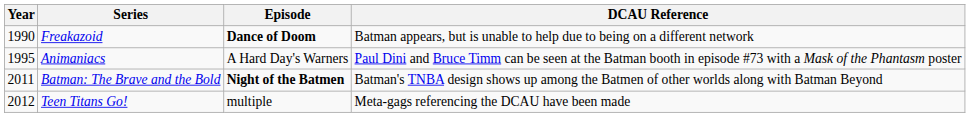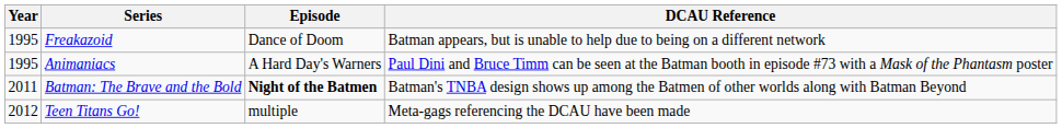 <table class="wikitable">
 <tr>
 <th scope="col">Year</th>
 <th scope="col">Series</th>
 <th scope="col">Episode</th>
 <th scope="col">DCAU Reference</th>
 </tr>
 <tr>
-<td>1990</td>
+<td>1995</td>
 <td><em><a href='#'>Freakazoid</a></em></td>
-<td><strong>Dance of Doom</strong></td>
+<td>Dance of Doom</td>
 <td>Batman appears, but is unable to help due to being on a different network</td>
 </tr>
 <tr>
 <td>1995</td>
 <td><em><a href='#'>Animaniacs</a></em></td>
 <td>A Hard Day's Warners</td>
 <td><a href='#'>Paul Dini</a> and <a href='#'>Bruce Timm</a> can be seen at the Batman booth in episode #73 with a <em>Mask of the Phantasm</em> poster</td>
 </tr>
 <tr>
 <td>2011</td>
 <td><em><a href='#'>Batman: The Brave and the Bold</a></em></td>
 <td><strong>Night of the Batmen</strong></td>
 <td>Batman's <a href='#'>TNBA</a> design shows up among the Batmen of other worlds along with Batman Beyond</td>
 </tr>
 <tr>
 <td>2012</td>
 <td><em><a href='#'>Teen Titans Go!</a></em></td>
 <td>multiple</td>
 <td>Meta-gags referencing the DCAU have been made</td>
 </tr>
 </table>
